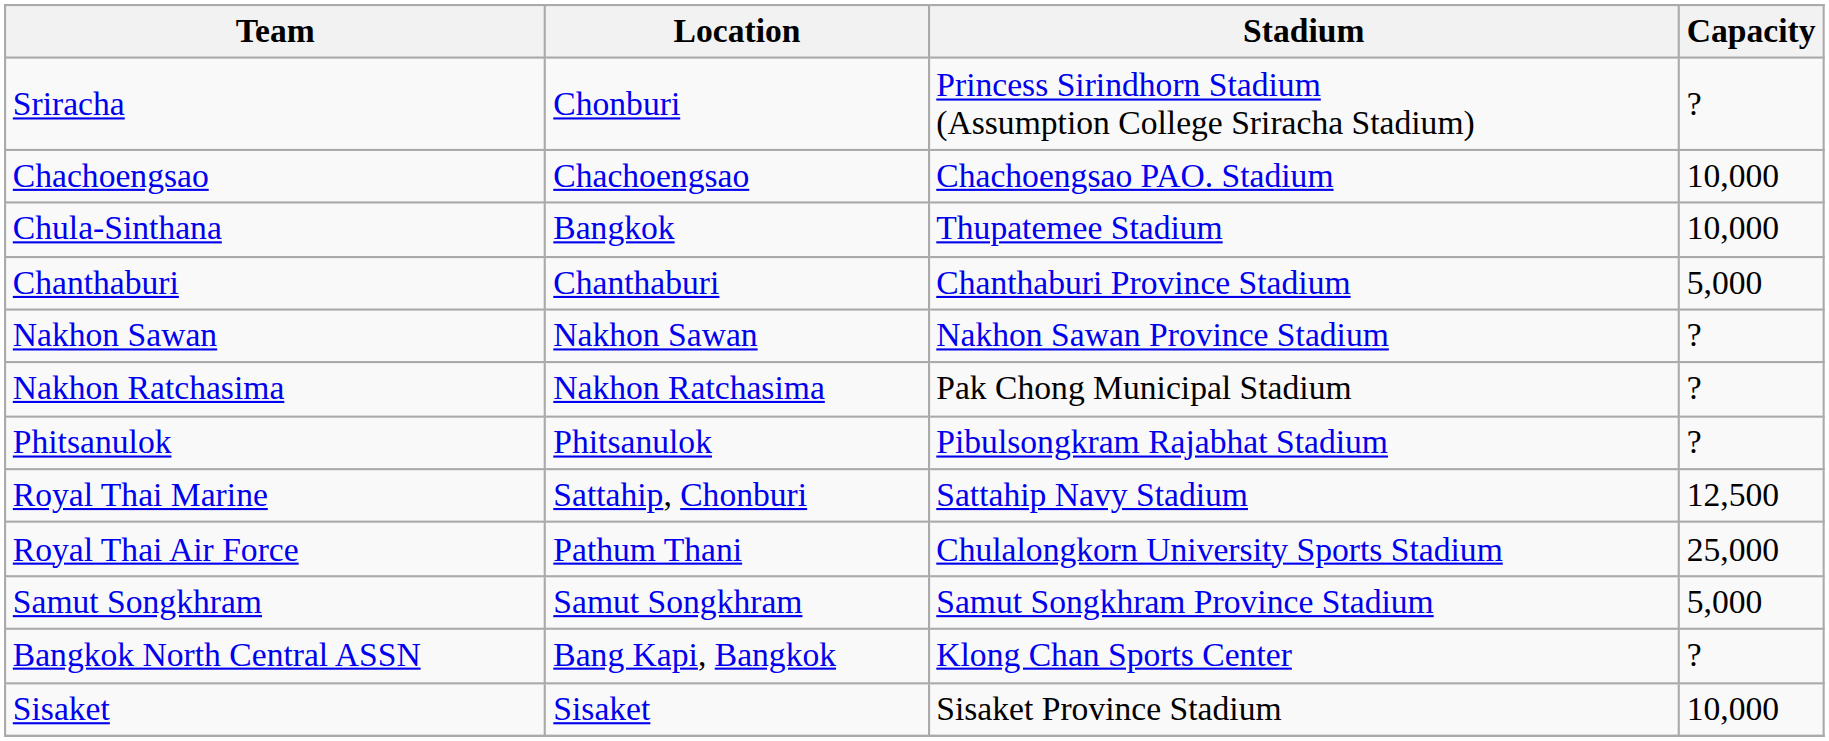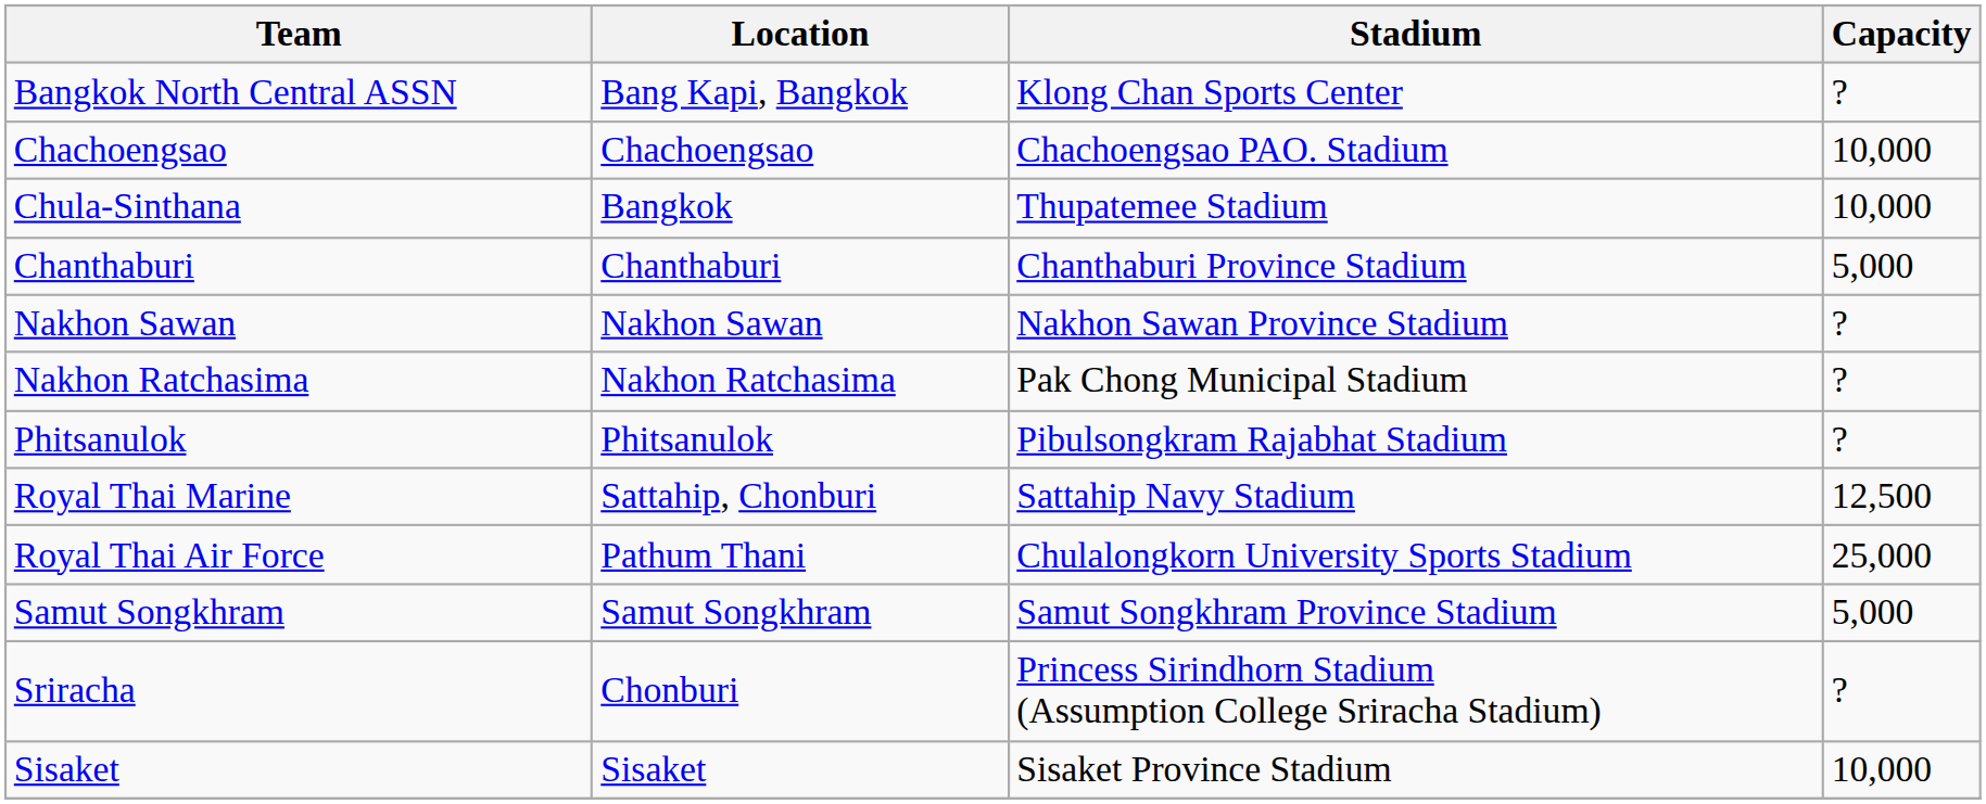 <table class="wikitable sortable">
 <tr>
 <th width="250">Team</th>
 <th width="175">Location</th>
 <th width="350">Stadium</th>
 <th>Capacity</th>
 </tr>
 <tr>
-<td><a href='#'>Sriracha</a></td>
-<td><a href='#'>Chonburi</a></td>
-<td><a href='#'>Princess Sirindhorn Stadium</a><br>(Assumption College Sriracha Stadium)</td>
+<td><a href='#'>Bangkok North Central ASSN</a></td>
+<td><a href='#'>Bang Kapi</a>, <a href='#'>Bangkok</a></td>
+<td><a href='#'>Klong Chan Sports Center</a></td>
 <td>?</td>
 </tr>
 <tr>
 <td><a href='#'>Chachoengsao</a></td>
 <td><a href='#'>Chachoengsao</a></td>
 <td><a href='#'>Chachoengsao PAO. Stadium</a></td>
 <td>10,000</td>
 </tr>
 <tr>
 <td><a href='#'>Chula-Sinthana</a></td>
 <td><a href='#'>Bangkok</a></td>
 <td><a href='#'>Thupatemee Stadium</a></td>
 <td>10,000</td>
 </tr>
 <tr>
 <td><a href='#'>Chanthaburi</a></td>
 <td><a href='#'>Chanthaburi</a></td>
 <td><a href='#'>Chanthaburi Province Stadium</a></td>
 <td>5,000</td>
 </tr>
 <tr>
 <td><a href='#'>Nakhon Sawan</a></td>
 <td><a href='#'>Nakhon Sawan</a></td>
 <td><a href='#'>Nakhon Sawan Province Stadium</a></td>
 <td>?</td>
 </tr>
 <tr>
 <td><a href='#'>Nakhon Ratchasima</a></td>
 <td><a href='#'>Nakhon Ratchasima</a></td>
 <td>Pak Chong Municipal Stadium</td>
 <td>?</td>
 </tr>
 <tr>
 <td><a href='#'>Phitsanulok</a></td>
 <td><a href='#'>Phitsanulok</a></td>
 <td><a href='#'>Pibulsongkram Rajabhat Stadium</a></td>
 <td>?</td>
 </tr>
 <tr>
 <td><a href='#'>Royal Thai Marine</a></td>
 <td><a href='#'>Sattahip</a>, <a href='#'>Chonburi</a></td>
 <td><a href='#'>Sattahip Navy Stadium</a></td>
 <td>12,500</td>
 </tr>
 <tr>
 <td><a href='#'>Royal Thai Air Force</a></td>
 <td><a href='#'>Pathum Thani</a></td>
 <td><a href='#'>Chulalongkorn University Sports Stadium</a></td>
 <td>25,000</td>
 </tr>
 <tr>
 <td><a href='#'>Samut Songkhram</a></td>
 <td><a href='#'>Samut Songkhram</a></td>
 <td><a href='#'>Samut Songkhram Province Stadium</a></td>
 <td>5,000</td>
 </tr>
 <tr>
-<td><a href='#'>Bangkok North Central ASSN</a></td>
-<td><a href='#'>Bang Kapi</a>, <a href='#'>Bangkok</a></td>
-<td><a href='#'>Klong Chan Sports Center</a></td>
+<td><a href='#'>Sriracha</a></td>
+<td><a href='#'>Chonburi</a></td>
+<td><a href='#'>Princess Sirindhorn Stadium</a><br>(Assumption College Sriracha Stadium)</td>
 <td>?</td>
 </tr>
 <tr>
 <td><a href='#'>Sisaket</a></td>
 <td><a href='#'>Sisaket</a></td>
 <td>Sisaket Province Stadium</td>
 <td>10,000</td>
 </tr>
 <tr>
 </tr>
 </table>
